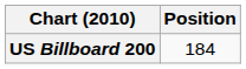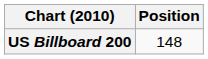 <table class="wikitable plainrowheaders" style="text-align:center">
 <tr>
 <th scope="col">Chart (2010)</th>
 <th scope="col">Position</th>
 </tr>
 <tr>
 <th scope="row">US <em>Billboard</em> 200</th>
-<td>184</td>
+<td>148</td>
 </tr>
 </table>
